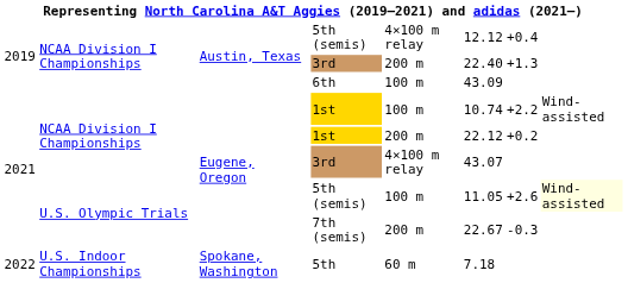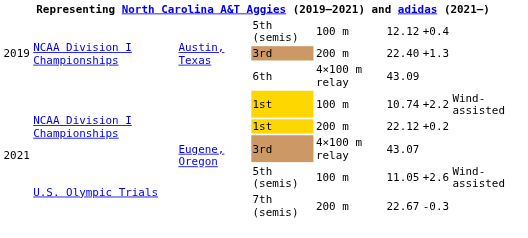 <table>
 <tr>
 <th colspan=8>Representing <a href='#'>North Carolina A&T Aggies</a> (2019–2021) and <a href='#'>adidas</a> (2021–)</th>
 </tr>
 <tr>
 <td rowspan=3>2019</td>
 <td rowspan=3><a href='#'>NCAA Division I Championships</a></td>
 <td rowspan=3><a href='#'>Austin, Texas</a></td>
 <td>5th (semis)</td>
-<td>4×100 m relay</td>
+<td>100 m</td>
 <td>12.12</td>
 <td>+0.4</td>
 <td></td>
 </tr>
 <tr>
 <td bgcolor=cc9966>3rd</td>
 <td>200 m</td>
 <td>22.40</td>
 <td>+1.3</td>
 <td></td>
 </tr>
 <tr>
 <td>6th</td>
-<td>100 m</td>
+<td>4×100 m relay</td>
 <td>43.09</td>
 <td></td>
 <td></td>
 </tr>
 <tr>
 <td rowspan=5>2021</td>
 <td rowspan=3><a href='#'>NCAA Division I Championships</a></td>
 <td rowspan=5><a href='#'>Eugene, Oregon</a></td>
 <td bgcolor=gold>1st</td>
 <td>100 m</td>
 <td>10.74 </td>
 <td>+2.2</td>
 <td>Wind-assisted</td>
 </tr>
 <tr>
 <td bgcolor=gold>1st</td>
 <td>200 m</td>
 <td>22.12</td>
 <td>+0.2</td>
 <td></td>
 </tr>
 <tr>
 <td bgcolor=cc9966>3rd</td>
 <td data-sort-value="1600 relay">4×100 m relay</td>
 <td>43.07</td>
 <td></td>
 <td></td>
 </tr>
 <tr>
 <td rowspan=2><a href='#'>U.S. Olympic Trials</a></td>
 <td>5th (semis)</td>
 <td>100 m</td>
 <td>11.05 </td>
 <td>+2.6</td>
-<td style="background: lightyellow;">Wind-assisted</td>
+<td>Wind-assisted</td>
 </tr>
 <tr>
 <td>7th (semis)</td>
 <td>200 m</td>
 <td>22.67</td>
 <td>-0.3</td>
 <td></td>
 </tr>
-<tr>
-<td>2022</td>
-<td><a href='#'>U.S. Indoor Championships</a></td>
-<td><a href='#'>Spokane, Washington</a></td>
-<td>5th</td>
-<td>60 m</td>
-<td>7.18</td>
-<td></td>
-<td></td>
-</tr>
 </table>
